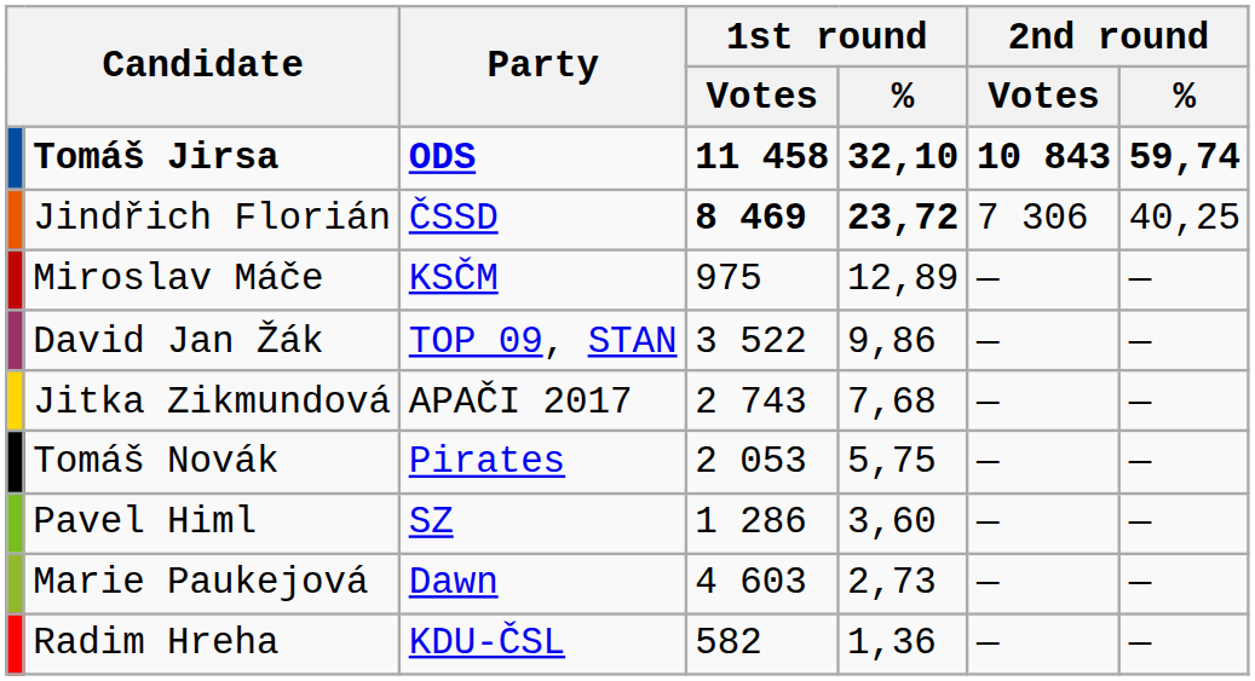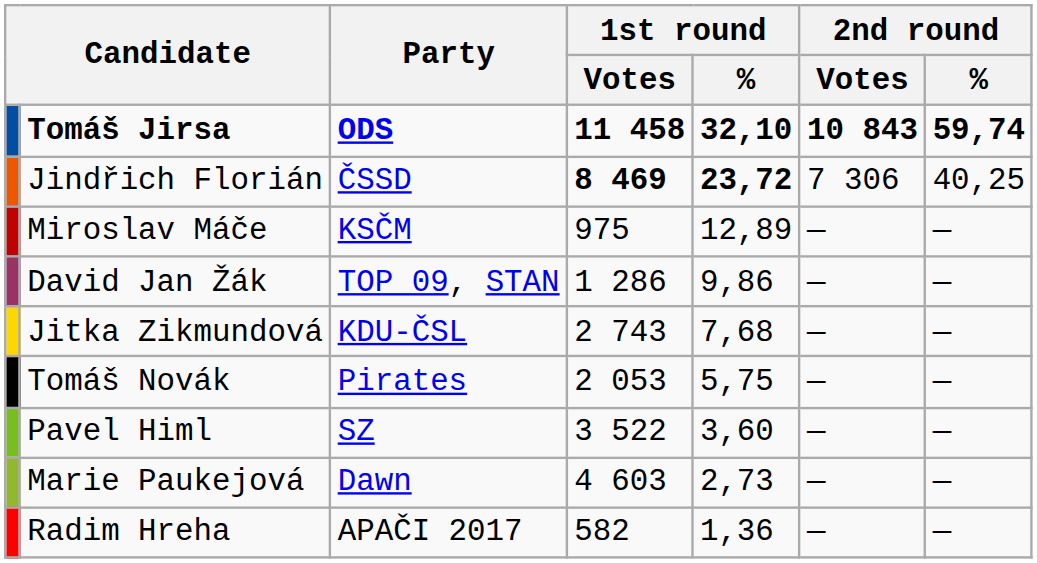 <table class="wikitable sortable">
 <tr>
 <th colspan="2" rowspan="2">Candidate</th>
 <th rowspan="2">Party</th>
 <th colspan="2">1st round</th>
 <th colspan="2">2nd round</th>
 </tr>
 <tr>
 <th>Votes</th>
 <th>%</th>
 <th>Votes</th>
 <th>%</th>
 </tr>
 <tr>
 <td style="background-color:#034EA2;"></td>
 <td><strong>Tomáš Jirsa</strong></td>
 <td><a href='#'><strong>ODS</strong></a></td>
 <td><strong>11 458</strong></td>
 <td><strong>32,10</strong></td>
 <td><strong>10 843</strong></td>
 <td><strong>59,74</strong></td>
 </tr>
 <tr>
 <td style="background-color:#EC5800;"></td>
 <td>Jindřich Florián</td>
 <td><a href='#'>ČSSD</a></td>
 <td><strong>8 469</strong></td>
 <td><strong>23,72</strong></td>
 <td>7 306</td>
 <td>40,25</td>
 </tr>
 <tr>
 <td style="background-color:#bf0202;"></td>
 <td>Miroslav Máče</td>
 <td><a href='#'>KSČM</a></td>
 <td>975</td>
 <td>12,89</td>
 <td>—</td>
 <td>—</td>
 </tr>
 <tr>
 <td style="background-color:#993366;"></td>
 <td>David Jan Žák</td>
 <td><a href='#'>TOP 09</a>, <a href='#'>STAN</a></td>
-<td>3 522</td>
+<td>1 286</td>
 <td>9,86</td>
 <td>—</td>
 <td>—</td>
 </tr>
 <tr>
 <td style="background-color:#FFD700;"></td>
 <td>Jitka Zikmundová</td>
-<td>APAČI 2017</td>
+<td><a href='#'>KDU-ČSL</a></td>
 <td>2 743</td>
 <td>7,68</td>
 <td>—</td>
 <td>—</td>
 </tr>
 <tr>
 <td style="background-color:#000000;"></td>
 <td>Tomáš Novák</td>
 <td><a href='#'>Pirates</a></td>
 <td>2 053</td>
 <td>5,75</td>
 <td>—</td>
 <td>—</td>
 </tr>
 <tr>
 <td style="background-color:#78BE20;"></td>
 <td>Pavel Himl</td>
 <td><a href='#'>SZ</a></td>
-<td>1 286</td>
+<td>3 522</td>
 <td>3,60</td>
 <td>—</td>
 <td>—</td>
 </tr>
 <tr>
 <td style="background-color:#91B82E;"></td>
 <td>Marie Paukejová</td>
 <td><a href='#'>Dawn</a></td>
 <td>4 603</td>
 <td>2,73</td>
 <td>—</td>
 <td>—</td>
 </tr>
 <tr>
 <td style="background-color:red;"></td>
 <td>Radim Hreha</td>
-<td><a href='#'>KDU-ČSL</a></td>
+<td>APAČI 2017</td>
 <td>582</td>
 <td>1,36</td>
 <td>—</td>
 <td>—</td>
 </tr>
 </table>
